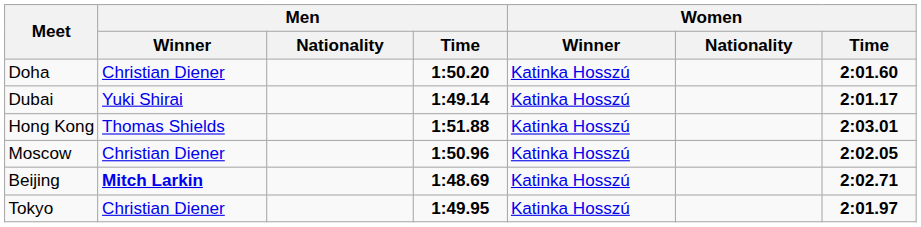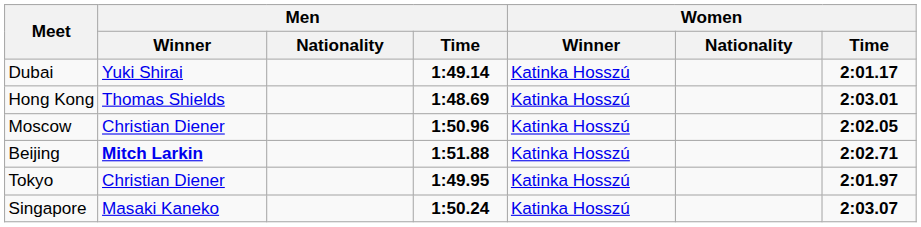 <table class="wikitable">
 <tr>
 <th rowspan="2">Meet</th>
 <th colspan="3">Men</th>
 <th colspan="3">Women</th>
 </tr>
 <tr>
 <th width=150>Winner</th>
 <th width=130>Nationality</th>
 <th width=80>Time</th>
 <th width=150>Winner</th>
 <th width=130>Nationality</th>
 <th width=80>Time</th>
 </tr>
 <tr>
-<td>Doha</td>
-<td><a href='#'>Christian Diener</a></td>
-<td></td>
-<td align=center><strong>1:50.20</strong></td>
-<td><a href='#'>Katinka Hosszú</a></td>
-<td></td>
-<td align=center><strong>2:01.60</strong></td>
-</tr>
-<tr>
 <td>Dubai</td>
 <td><a href='#'>Yuki Shirai</a></td>
 <td></td>
 <td align=center><strong>1:49.14</strong></td>
 <td><a href='#'>Katinka Hosszú</a></td>
 <td></td>
 <td align=center><strong>2:01.17</strong></td>
 </tr>
 <tr>
 <td>Hong Kong</td>
 <td><a href='#'>Thomas Shields</a></td>
 <td></td>
-<td align=center><strong>1:51.88</strong></td>
+<td align=center><strong>1:48.69</strong></td>
 <td><a href='#'>Katinka Hosszú</a></td>
 <td></td>
 <td align=center><strong>2:03.01</strong></td>
 </tr>
 <tr>
 <td>Moscow</td>
 <td><a href='#'>Christian Diener</a></td>
 <td></td>
 <td align=center><strong>1:50.96</strong></td>
 <td><a href='#'>Katinka Hosszú</a></td>
 <td></td>
 <td align=center><strong>2:02.05</strong></td>
 </tr>
 <tr>
 <td>Beijing</td>
 <td><strong><a href='#'>Mitch Larkin</a></strong></td>
 <td></td>
-<td align=center><strong>1:48.69</strong></td>
+<td align=center><strong>1:51.88</strong></td>
 <td><a href='#'>Katinka Hosszú</a></td>
 <td></td>
 <td align=center><strong>2:02.71</strong></td>
 </tr>
 <tr>
 <td>Tokyo</td>
 <td><a href='#'>Christian Diener</a></td>
 <td></td>
 <td align=center><strong>1:49.95</strong></td>
 <td><a href='#'>Katinka Hosszú</a></td>
 <td></td>
 <td align=center><strong>2:01.97</strong></td>
 </tr>
+<tr>
+<td>Singapore</td>
+<td><a href='#'>Masaki Kaneko</a></td>
+<td></td>
+<td align=center><strong>1:50.24</strong></td>
+<td><a href='#'>Katinka Hosszú</a></td>
+<td></td>
+<td align=center><strong>2:03.07</strong></td>
+</tr>
 </table>
